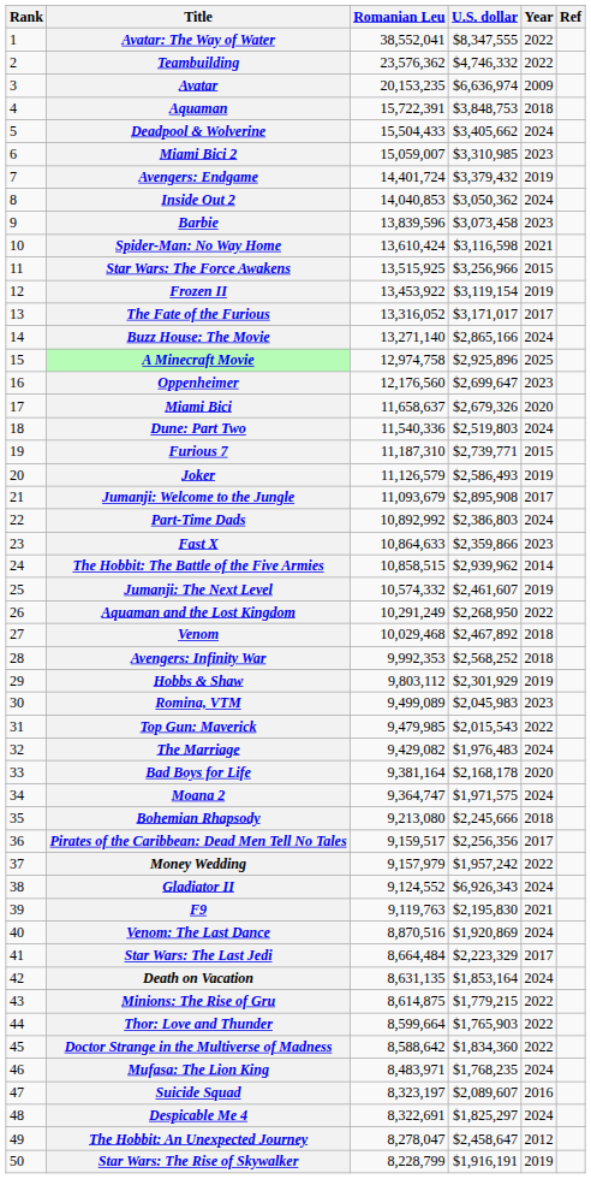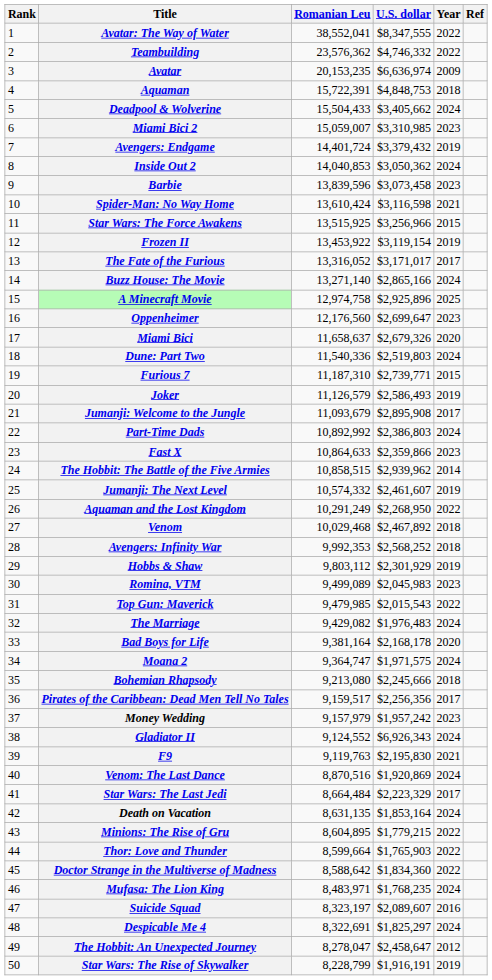 <table class="wikitable sortable plainrowheaders" style="margin:auto; margin:auto;">
 <tr>
 <th scope="col">Rank</th>
 <th scope="col">Title</th>
 <th scope="col"><a href='#'>Romanian Leu</a></th>
 <th scope="col"><a href='#'>U.S. dollar</a></th>
 <th scope="col">Year</th>
 <th scope="col" class="unsortable">Ref</th>
 </tr>
 <tr>
 <td>1</td>
 <th scope="row"><em><a href='#'>Avatar: The Way of Water</a></em></th>
 <td align="right">38,552,041</td>
 <td align="right">$8,347,555</td>
 <td style="text-align:center;">2022</td>
 <td style="text-align:center;"></td>
 </tr>
 <tr>
 <td>2</td>
 <th scope="row"><em><a href='#'>Teambuilding</a></em></th>
 <td align="right">23,576,362</td>
 <td align="right">$4,746,332</td>
 <td style="text-align:center;">2022</td>
 <td style="text-align:center;"></td>
 </tr>
 <tr>
 <td>3</td>
 <th scope="row"><em><a href='#'>Avatar</a></em></th>
 <td align="right">20,153,235</td>
 <td align="right">$6,636,974</td>
 <td style="text-align:center;">2009</td>
 <td style="text-align:center;"></td>
 </tr>
 <tr>
 <td>4</td>
 <th scope="row"><em><a href='#'>Aquaman</a></em></th>
 <td align="right">15,722,391</td>
-<td align="right">$3,848,753</td>
+<td align="right">$4,848,753</td>
 <td style="text-align:center;">2018</td>
 <td style="text-align:center;"></td>
 </tr>
 <tr>
 <td>5</td>
 <th scope="row"><em><a href='#'>Deadpool & Wolverine</a></em></th>
 <td align="right">15,504,433</td>
 <td align="right">$3,405,662</td>
 <td style="text-align:center;">2024</td>
 <td style="text-align:center;"></td>
 </tr>
 <tr>
 <td>6</td>
 <th scope="row"><em><a href='#'>Miami Bici 2</a></em></th>
 <td align="right">15,059,007</td>
 <td align="right">$3,310,985</td>
 <td style="text-align:center;">2023</td>
 <td style="text-align:center;"></td>
 </tr>
 <tr>
 <td>7</td>
 <th scope="row"><em><a href='#'>Avengers: Endgame</a></em></th>
 <td align="right">14,401,724</td>
 <td align="right">$3,379,432</td>
 <td style="text-align:center;">2019</td>
 <td style="text-align:center;"></td>
 </tr>
 <tr>
 <td>8</td>
 <th scope="row"><em><a href='#'>Inside Out 2</a></em></th>
 <td align="right">14,040,853</td>
 <td align="right">$3,050,362</td>
 <td style="text-align:center;">2024</td>
 <td style="text-align:center;"></td>
 </tr>
 <tr>
 <td>9</td>
 <th scope="row"><em><a href='#'>Barbie</a></em></th>
 <td align="right">13,839,596</td>
 <td align="right">$3,073,458</td>
 <td style="text-align:center;">2023</td>
 <td style="text-align:center;"></td>
 </tr>
 <tr>
 <td>10</td>
 <th scope="row"><em><a href='#'>Spider-Man: No Way Home</a></em></th>
 <td align="right">13,610,424</td>
 <td align="right">$3,116,598</td>
 <td style="text-align:center;">2021</td>
 <td style="text-align:center;"></td>
 </tr>
 <tr>
 <td>11</td>
 <th scope="row"><em><a href='#'>Star Wars: The Force Awakens</a></em></th>
 <td align="right">13,515,925</td>
 <td align="right">$3,256,966</td>
 <td style="text-align:center;">2015</td>
 <td style="text-align:center;"></td>
 </tr>
 <tr>
 <td>12</td>
 <th scope="row"><em><a href='#'>Frozen II</a></em></th>
 <td align="right">13,453,922</td>
 <td align="right">$3,119,154</td>
 <td style="text-align:center;">2019</td>
 <td style="text-align:center;"></td>
 </tr>
 <tr>
 <td>13</td>
 <th scope="row"><em><a href='#'>The Fate of the Furious</a></em></th>
 <td align="right">13,316,052</td>
 <td align="right">$3,171,017</td>
 <td style="text-align:center;">2017</td>
 <td style="text-align:center;"></td>
 </tr>
 <tr>
 <td>14</td>
 <th scope="row"><em><a href='#'>Buzz House: The Movie</a></em></th>
 <td align="right">13,271,140</td>
 <td align="right">$2,865,166</td>
 <td style="text-align:center;">2024</td>
 <td style="text-align:center;"></td>
 </tr>
 <tr>
 <td>15</td>
 <th scope="row" style="background:#b6fcb6;"><em><a href='#'>A Minecraft Movie</a></em></th>
 <td align="right">12,974,758</td>
 <td align="right">$2,925,896</td>
 <td style="text-align:center;">2025</td>
 <td style="text-align:center;"></td>
 </tr>
 <tr>
 <td>16</td>
 <th scope="row"><em><a href='#'>Oppenheimer</a></em></th>
 <td align="right">12,176,560</td>
 <td align="right">$2,699,647</td>
 <td style="text-align:center;">2023</td>
 <td style="text-align:center;"></td>
 </tr>
 <tr>
 <td>17</td>
 <th scope="row"><em><a href='#'>Miami Bici</a></em></th>
 <td align="right">11,658,637</td>
 <td align="right">$2,679,326</td>
 <td style="text-align:center;">2020</td>
 <td style="text-align:center;"></td>
 </tr>
 <tr>
 <td>18</td>
 <th scope="row"><em><a href='#'>Dune: Part Two</a></em></th>
 <td align="right">11,540,336</td>
 <td align="right">$2,519,803</td>
 <td style="text-align:center;">2024</td>
 <td style="text-align:center;"></td>
 </tr>
 <tr>
 <td>19</td>
 <th scope="row"><em><a href='#'>Furious 7</a></em></th>
 <td align="right">11,187,310</td>
 <td align="right">$2,739,771</td>
 <td style="text-align:center;">2015</td>
 <td style="text-align:center;"></td>
 </tr>
 <tr>
 <td>20</td>
 <th scope="row"><em><a href='#'>Joker</a></em></th>
 <td align="right">11,126,579</td>
 <td align="right">$2,586,493</td>
 <td style="text-align:center;">2019</td>
 <td style="text-align:center;"></td>
 </tr>
 <tr>
 <td>21</td>
 <th scope="row"><em><a href='#'>Jumanji: Welcome to the Jungle</a></em></th>
 <td align="right">11,093,679</td>
 <td align="right">$2,895,908</td>
 <td style="text-align:center;">2017</td>
 <td style="text-align:center;"></td>
 </tr>
 <tr>
 <td>22</td>
 <th scope="row"><em><a href='#'>Part-Time Dads</a></em></th>
 <td align="right">10,892,992</td>
 <td align="right">$2,386,803</td>
 <td style="text-align:center;">2024</td>
 <td style="text-align:center;"></td>
 </tr>
 <tr>
 <td>23</td>
 <th scope="row"><em><a href='#'>Fast X</a></em></th>
 <td align="right">10,864,633</td>
 <td align="right">$2,359,866</td>
 <td style="text-align:center;">2023</td>
 <td style="text-align:center;"></td>
 </tr>
 <tr>
 <td>24</td>
 <th scope="row"><em><a href='#'>The Hobbit: The Battle of the Five Armies</a></em></th>
 <td align="right">10,858,515</td>
 <td align="right">$2,939,962</td>
 <td style="text-align:center;">2014</td>
 <td style="text-align:center;"></td>
 </tr>
 <tr>
 <td>25</td>
 <th scope="row"><em><a href='#'>Jumanji: The Next Level</a></em></th>
 <td align="right">10,574,332</td>
 <td align="right">$2,461,607</td>
 <td style="text-align:center;">2019</td>
 <td style="text-align:center;"></td>
 </tr>
 <tr>
 <td>26</td>
 <th scope="row"><em><a href='#'>Aquaman and the Lost Kingdom</a></em></th>
 <td align="right">10,291,249</td>
 <td align="right">$2,268,950</td>
 <td style="text-align:center;">2022</td>
 <td style="text-align:center;"></td>
 </tr>
 <tr>
 <td>27</td>
 <th scope="row"><em><a href='#'>Venom</a></em></th>
 <td align="right">10,029,468</td>
 <td align="right">$2,467,892</td>
 <td style="text-align:center;">2018</td>
 <td style="text-align:center;"></td>
 </tr>
 <tr>
 <td>28</td>
 <th scope="row"><em><a href='#'>Avengers: Infinity War</a></em></th>
 <td align="right">9,992,353</td>
 <td align="right">$2,568,252</td>
 <td style="text-align:center;">2018</td>
 <td style="text-align:center;"></td>
 </tr>
 <tr>
 <td>29</td>
 <th scope="row"><em><a href='#'>Hobbs & Shaw</a></em></th>
 <td align="right">9,803,112</td>
 <td align="right">$2,301,929</td>
 <td style="text-align:center;">2019</td>
 <td style="text-align:center;"></td>
 </tr>
 <tr>
 <td>30</td>
 <th scope="row"><em><a href='#'>Romina, VTM</a></em></th>
 <td align="right">9,499,089</td>
 <td align="right">$2,045,983</td>
 <td style="text-align:center;">2023</td>
 <td style="text-align:center;"></td>
 </tr>
 <tr>
 <td>31</td>
 <th scope="row"><em><a href='#'>Top Gun: Maverick</a></em></th>
 <td align="right">9,479,985</td>
 <td align="right">$2,015,543</td>
 <td style="text-align:center;">2022</td>
 <td style="text-align:center;"></td>
 </tr>
 <tr>
 <td>32</td>
 <th scope="row"><em><a href='#'>The Marriage</a></em></th>
 <td align="right">9,429,082</td>
 <td align="right">$1,976,483</td>
 <td style="text-align:center;">2024</td>
 <td style="text-align:center;"></td>
 </tr>
 <tr>
 <td>33</td>
 <th scope="row"><em><a href='#'>Bad Boys for Life</a></em></th>
 <td align="right">9,381,164</td>
 <td align="right">$2,168,178</td>
 <td style="text-align:center;">2020</td>
 <td style="text-align:center;"></td>
 </tr>
 <tr>
 <td>34</td>
 <th scope="row"><em><a href='#'>Moana 2</a></em></th>
 <td align="right">9,364,747</td>
 <td align="right">$1,971,575</td>
 <td style="text-align:center;">2024</td>
 <td style="text-align:center;"></td>
 </tr>
 <tr>
 <td>35</td>
 <th scope="row"><em><a href='#'>Bohemian Rhapsody</a></em></th>
 <td align="right">9,213,080</td>
 <td align="right">$2,245,666</td>
 <td style="text-align:center;">2018</td>
 <td style="text-align:center;"></td>
 </tr>
 <tr>
 <td>36</td>
 <th scope="row"><em><a href='#'>Pirates of the Caribbean: Dead Men Tell No Tales</a></em></th>
 <td align="right">9,159,517</td>
 <td align="right">$2,256,356</td>
 <td style="text-align:center;">2017</td>
 <td style="text-align:center;"></td>
 </tr>
 <tr>
 <td>37</td>
 <th scope="row"><em>Money Wedding</em></th>
 <td align="right">9,157,979</td>
 <td align="right">$1,957,242</td>
-<td style="text-align:center;">2022</td>
+<td style="text-align:center;">2023</td>
 <td style="text-align:center;"></td>
 </tr>
 <tr>
 <td>38</td>
 <th scope="row"><em><a href='#'>Gladiator II</a></em></th>
 <td align="right">9,124,552</td>
 <td align="right">$6,926,343</td>
 <td style="text-align:center;">2024</td>
 <td style="text-align:center;"></td>
 </tr>
 <tr>
 <td>39</td>
 <th scope="row"><em><a href='#'>F9</a></em></th>
 <td align="right">9,119,763</td>
 <td align="right">$2,195,830</td>
 <td style="text-align:center;">2021</td>
 <td style="text-align:center;"></td>
 </tr>
 <tr>
 <td>40</td>
 <th scope="row"><em><a href='#'>Venom: The Last Dance</a></em></th>
 <td align="right">8,870,516</td>
 <td align="right">$1,920,869</td>
 <td style="text-align:center;">2024</td>
 <td style="text-align:center;"></td>
 </tr>
 <tr>
 <td>41</td>
 <th scope="row"><em><a href='#'>Star Wars: The Last Jedi</a></em></th>
 <td align="right">8,664,484</td>
 <td align="right">$2,223,329</td>
 <td style="text-align:center;">2017</td>
 <td style="text-align:center;"></td>
 </tr>
 <tr>
 <td>42</td>
 <th scope="row"><em>Death on Vacation</em></th>
 <td align="right">8,631,135</td>
 <td align="right">$1,853,164</td>
 <td style="text-align:center;">2024</td>
 <td style="text-align:center;"></td>
 </tr>
 <tr>
 <td>43</td>
 <th scope="row"><em><a href='#'>Minions: The Rise of Gru</a></em></th>
-<td align="right">8,614,875</td>
+<td align="right">8,604,895</td>
 <td align="right">$1,779,215</td>
 <td style="text-align:center;">2022</td>
 <td style="text-align:center;"></td>
 </tr>
 <tr>
 <td>44</td>
 <th scope="row"><em><a href='#'>Thor: Love and Thunder</a></em></th>
 <td align="right">8,599,664</td>
 <td align="right">$1,765,903</td>
 <td style="text-align:center;">2022</td>
 <td style="text-align:center;"></td>
 </tr>
 <tr>
 <td>45</td>
 <th scope="row"><em><a href='#'>Doctor Strange in the Multiverse of Madness</a></em></th>
 <td align="right">8,588,642</td>
 <td align="right">$1,834,360</td>
 <td style="text-align:center;">2022</td>
 <td style="text-align:center;"></td>
 </tr>
 <tr>
 <td>46</td>
 <th scope="row"><em><a href='#'>Mufasa: The Lion King</a></em></th>
 <td align="right">8,483,971</td>
 <td align="right">$1,768,235</td>
 <td style="text-align:center;">2024</td>
 <td style="text-align:center;"></td>
 </tr>
 <tr>
 <td>47</td>
 <th scope="row"><em><a href='#'>Suicide Squad</a></em></th>
 <td align="right">8,323,197</td>
 <td align="right">$2,089,607</td>
 <td style="text-align:center;">2016</td>
 <td style="text-align:center;"></td>
 </tr>
 <tr>
 <td>48</td>
 <th scope="row"><em><a href='#'>Despicable Me 4</a></em></th>
 <td align="right">8,322,691</td>
 <td align="right">$1,825,297</td>
 <td style="text-align:center;">2024</td>
 <td style="text-align:center;"></td>
 </tr>
 <tr>
 <td>49</td>
 <th scope="row"><em><a href='#'>The Hobbit: An Unexpected Journey</a></em></th>
 <td align="right">8,278,047</td>
 <td align="right">$2,458,647</td>
 <td style="text-align:center;">2012</td>
 <td style="text-align:center;"></td>
 </tr>
 <tr>
 <td>50</td>
 <th scope="row"><em><a href='#'>Star Wars: The Rise of Skywalker</a></em></th>
 <td align="right">8,228,799</td>
 <td align="right">$1,916,191</td>
 <td style="text-align:center;">2019</td>
 <td style="text-align:center;"></td>
 </tr>
 </table>
